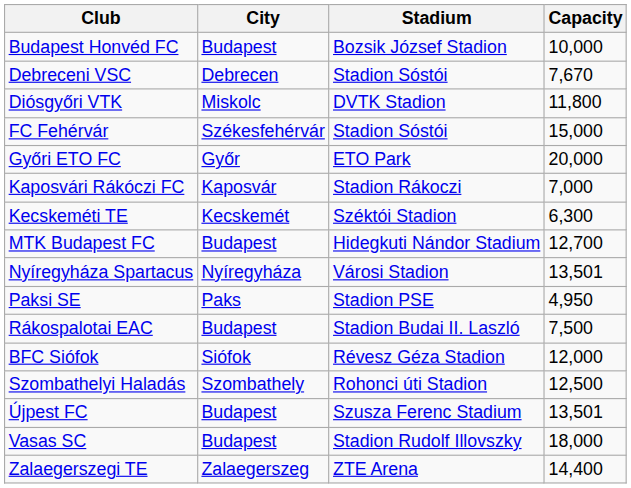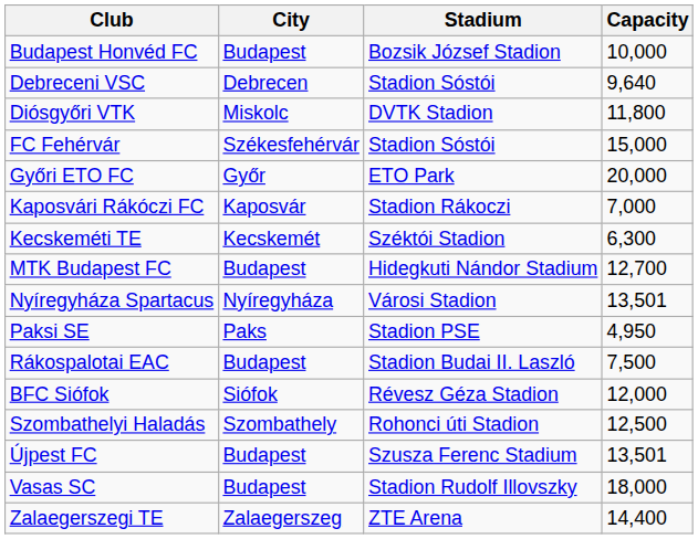 <table class="wikitable sortable">
 <tr>
 <th>Club</th>
 <th>City</th>
 <th>Stadium</th>
 <th>Capacity</th>
 </tr>
 <tr>
 <td><a href='#'>Budapest Honvéd FC</a></td>
 <td><a href='#'>Budapest</a></td>
 <td><a href='#'>Bozsik József Stadion</a></td>
 <td>10,000</td>
 </tr>
 <tr>
 <td><a href='#'>Debreceni VSC</a></td>
 <td><a href='#'>Debrecen</a></td>
 <td><a href='#'>Stadion Sóstói</a></td>
-<td>7,670</td>
+<td>9,640</td>
 </tr>
 <tr>
 <td><a href='#'>Diósgyőri VTK</a></td>
 <td><a href='#'>Miskolc</a></td>
 <td><a href='#'>DVTK Stadion</a></td>
 <td>11,800</td>
 </tr>
 <tr>
 <td><a href='#'>FC Fehérvár</a></td>
 <td><a href='#'>Székesfehérvár</a></td>
 <td><a href='#'>Stadion Sóstói</a></td>
 <td>15,000</td>
 </tr>
 <tr>
 <td><a href='#'>Győri ETO FC</a></td>
 <td><a href='#'>Győr</a></td>
 <td><a href='#'>ETO Park</a></td>
 <td>20,000</td>
 </tr>
 <tr>
 <td><a href='#'>Kaposvári Rákóczi FC</a></td>
 <td><a href='#'>Kaposvár</a></td>
 <td><a href='#'>Stadion Rákoczi</a></td>
 <td>7,000</td>
 </tr>
 <tr>
 <td><a href='#'>Kecskeméti TE</a></td>
 <td><a href='#'>Kecskemét</a></td>
 <td><a href='#'>Széktói Stadion</a></td>
 <td>6,300</td>
 </tr>
 <tr>
 <td><a href='#'>MTK Budapest FC</a></td>
 <td><a href='#'>Budapest</a></td>
 <td><a href='#'>Hidegkuti Nándor Stadium</a></td>
 <td>12,700</td>
 </tr>
 <tr>
 <td><a href='#'>Nyíregyháza Spartacus</a></td>
 <td><a href='#'>Nyíregyháza</a></td>
 <td><a href='#'>Városi Stadion</a></td>
 <td>13,501</td>
 </tr>
 <tr>
 <td><a href='#'>Paksi SE</a></td>
 <td><a href='#'>Paks</a></td>
 <td><a href='#'>Stadion PSE</a></td>
 <td>4,950</td>
 </tr>
 <tr>
 <td><a href='#'>Rákospalotai EAC</a></td>
 <td><a href='#'>Budapest</a></td>
 <td><a href='#'>Stadion Budai II. Laszló</a></td>
 <td>7,500</td>
 </tr>
 <tr>
 <td><a href='#'>BFC Siófok</a></td>
 <td><a href='#'>Siófok</a></td>
 <td><a href='#'>Révesz Géza Stadion</a></td>
 <td>12,000</td>
 </tr>
 <tr>
 <td><a href='#'>Szombathelyi Haladás</a></td>
 <td><a href='#'>Szombathely</a></td>
 <td><a href='#'>Rohonci úti Stadion</a></td>
 <td>12,500</td>
 </tr>
 <tr>
 <td><a href='#'>Újpest FC</a></td>
 <td><a href='#'>Budapest</a></td>
 <td><a href='#'>Szusza Ferenc Stadium</a></td>
 <td>13,501</td>
 </tr>
 <tr>
 <td><a href='#'>Vasas SC</a></td>
 <td><a href='#'>Budapest</a></td>
 <td><a href='#'>Stadion Rudolf Illovszky</a></td>
 <td>18,000</td>
 </tr>
 <tr>
 <td><a href='#'>Zalaegerszegi TE</a></td>
 <td><a href='#'>Zalaegerszeg</a></td>
 <td><a href='#'>ZTE Arena</a></td>
 <td>14,400</td>
 </tr>
 </table>
